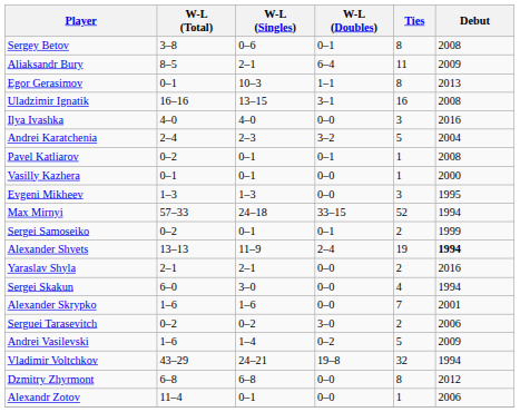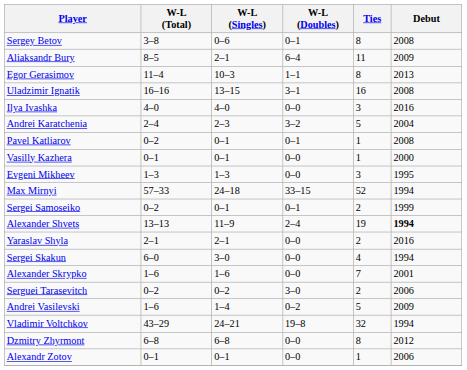 <table class="wikitable sortable" style=font-size:97%>
 <tr>
 <th width=200><a href='#'>Player</a></th>
 <th width=100>W-L<br>(Total)</th>
 <th width=100>W-L<br>(<a href='#'>Singles</a>)</th>
 <th width=100>W-L<br>(<a href='#'>Doubles</a>)</th>
 <th width=50><a href='#'>Ties</a></th>
 <th width=100>Debut</th>
 </tr>
 <tr>
 <td><a href='#'>Sergey Betov</a></td>
 <td>3–8</td>
 <td>0–6</td>
 <td>0–1</td>
 <td>8</td>
 <td>2008</td>
 </tr>
 <tr>
 <td><a href='#'>Aliaksandr Bury</a></td>
 <td>8–5</td>
 <td>2–1</td>
 <td>6–4</td>
 <td>11</td>
 <td>2009</td>
 </tr>
 <tr>
 <td><a href='#'>Egor Gerasimov</a></td>
-<td>0–1</td>
+<td>11–4</td>
 <td>10–3</td>
 <td>1–1</td>
 <td>8</td>
 <td>2013</td>
 </tr>
 <tr>
 <td><a href='#'>Uladzimir Ignatik</a></td>
 <td>16–16</td>
 <td>13–15</td>
 <td>3–1</td>
 <td>16</td>
 <td>2008</td>
 </tr>
 <tr>
 <td><a href='#'>Ilya Ivashka</a></td>
 <td>4–0</td>
 <td>4–0</td>
 <td>0–0</td>
 <td>3</td>
 <td>2016</td>
 </tr>
 <tr>
 <td><a href='#'>Andrei Karatchenia</a></td>
 <td>2–4</td>
 <td>2–3</td>
 <td>3–2</td>
 <td>5</td>
 <td>2004</td>
 </tr>
 <tr>
 <td><a href='#'>Pavel Katliarov</a></td>
 <td>0–2</td>
 <td>0–1</td>
 <td>0–1</td>
 <td>1</td>
 <td>2008</td>
 </tr>
 <tr>
 <td><a href='#'>Vasilly Kazhera</a></td>
 <td>0–1</td>
 <td>0–1</td>
 <td>0–0</td>
 <td>1</td>
 <td>2000</td>
 </tr>
 <tr>
 <td><a href='#'>Evgeni Mikheev</a></td>
 <td>1–3</td>
 <td>1–3</td>
 <td>0–0</td>
 <td>3</td>
 <td>1995</td>
 </tr>
 <tr>
 <td><a href='#'>Max Mirnyi</a></td>
 <td>57–33</td>
 <td>24–18</td>
 <td>33–15</td>
 <td>52</td>
 <td>1994</td>
 </tr>
 <tr>
 <td><a href='#'>Sergei Samoseiko</a></td>
 <td>0–2</td>
 <td>0–1</td>
 <td>0–1</td>
 <td>2</td>
 <td>1999</td>
 </tr>
 <tr>
 <td><a href='#'>Alexander Shvets</a></td>
 <td>13–13</td>
 <td>11–9</td>
 <td>2–4</td>
 <td>19</td>
 <td><strong>1994</strong></td>
 </tr>
 <tr>
 <td><a href='#'>Yaraslav Shyla</a></td>
 <td>2–1</td>
 <td>2–1</td>
 <td>0–0</td>
 <td>2</td>
 <td>2016</td>
 </tr>
 <tr>
 <td><a href='#'>Sergei Skakun</a></td>
 <td>6–0</td>
 <td>3–0</td>
 <td>0–0</td>
 <td>4</td>
 <td>1994</td>
 </tr>
 <tr>
 <td><a href='#'>Alexander Skrypko</a></td>
 <td>1–6</td>
 <td>1–6</td>
 <td>0–0</td>
 <td>7</td>
 <td>2001</td>
 </tr>
 <tr>
 <td><a href='#'>Serguei Tarasevitch</a></td>
 <td>0–2</td>
 <td>0–2</td>
 <td>3–0</td>
 <td>2</td>
 <td>2006</td>
 </tr>
 <tr>
 <td><a href='#'>Andrei Vasilevski</a></td>
 <td>1–6</td>
 <td>1–4</td>
 <td>0–2</td>
 <td>5</td>
 <td>2009</td>
 </tr>
 <tr>
 <td><a href='#'>Vladimir Voltchkov</a></td>
 <td>43–29</td>
 <td>24–21</td>
 <td>19–8</td>
 <td>32</td>
 <td>1994</td>
 </tr>
 <tr>
 <td><a href='#'>Dzmitry Zhyrmont</a></td>
 <td>6–8</td>
 <td>6–8</td>
 <td>0–0</td>
 <td>8</td>
 <td>2012</td>
 </tr>
 <tr>
 <td><a href='#'>Alexandr Zotov</a></td>
-<td>11–4</td>
+<td>0–1</td>
 <td>0–1</td>
 <td>0–0</td>
 <td>1</td>
 <td>2006</td>
 </tr>
 <tr>
 </tr>
 </table>
